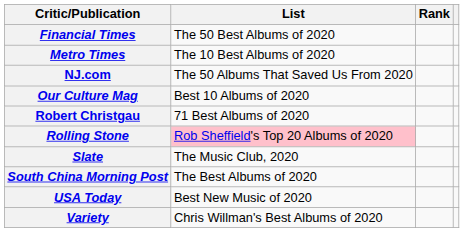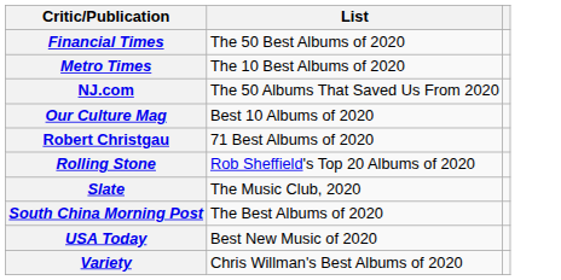 <table class="wikitable sortable plainrowheaders" style="border:none; margin:0;">
 <tr>
 <th scope="col">Critic/Publication</th>
 <th scope="col" class="unsortable">List</th>
-<th scope="col" data-sort-type="number">Rank</th>
 <th scope="col" class="unsortable"></th>
 </tr>
 <tr>
 <th scope="row"><em><a href='#'>Financial Times</a></em></th>
 <td>The 50 Best Albums of 2020</td>
 <td></td>
-<td></td>
 </tr>
 <tr>
 <th scope="row"><em><a href='#'>Metro Times</a></em></th>
 <td>The 10 Best Albums of 2020</td>
-<td></td>
 <td></td>
 </tr>
 <tr>
 <th scope="row"><a href='#'>NJ.com</a></th>
 <td>The 50 Albums That Saved Us From 2020</td>
 <td></td>
-<td></td>
 </tr>
 <tr>
 <th scope="row"><em><a href='#'>Our Culture Mag</a></em></th>
 <td>Best 10 Albums of 2020</td>
-<td></td>
 <td></td>
 </tr>
 <tr>
 <th scope="row"><a href='#'>Robert Christgau</a></th>
 <td>71 Best Albums of 2020</td>
 <td></td>
-<td></td>
 </tr>
 <tr>
 <th scope="row"><em><a href='#'>Rolling Stone</a></em></th>
-<td style="background: pink;"><a href='#'>Rob Sheffield</a>'s Top 20 Albums of 2020</td>
-<td></td>
+<td><a href='#'>Rob Sheffield</a>'s Top 20 Albums of 2020</td>
 <td></td>
 </tr>
 <tr>
 <th scope="row"><em><a href='#'>Slate</a></em></th>
 <td>The Music Club, 2020</td>
 <td></td>
-<td></td>
 </tr>
 <tr>
 <th scope="row"><em><a href='#'>South China Morning Post</a></em></th>
 <td>The Best Albums of 2020</td>
-<td></td>
 <td></td>
 </tr>
 <tr>
 <th scope="row"><em><a href='#'>USA Today</a></em></th>
 <td>Best New Music of 2020</td>
 <td></td>
-<td></td>
 </tr>
 <tr>
 <th scope="row"><em><a href='#'>Variety</a></em></th>
 <td>Chris Willman's Best Albums of 2020</td>
 <td></td>
-<td></td>
 </tr>
 </table>
